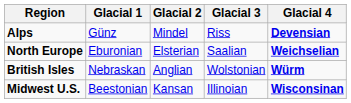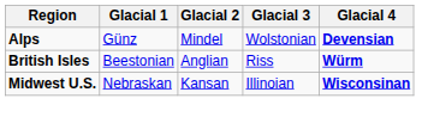 <table class="wikitable">
 <tr>
 <th>Region</th>
 <th>Glacial 1</th>
 <th>Glacial 2</th>
 <th>Glacial 3</th>
 <th>Glacial 4</th>
 </tr>
 <tr>
 <td><strong>Alps</strong></td>
 <td><a href='#'>Günz</a></td>
 <td><a href='#'>Mindel</a></td>
-<td><a href='#'>Riss</a></td>
+<td><a href='#'>Wolstonian</a></td>
 <td><strong><a href='#'>Devensian</a></strong></td>
 </tr>
 <tr>
-<td><strong>North Europe</strong></td>
-<td><a href='#'>Eburonian</a></td>
-<td><a href='#'>Elsterian</a></td>
-<td><a href='#'>Saalian</a></td>
-<td><strong><a href='#'>Weichselian</a></strong></td>
-</tr>
-<tr>
 <td><strong>British Isles</strong></td>
-<td><a href='#'>Nebraskan</a></td>
+<td><a href='#'>Beestonian</a></td>
 <td><a href='#'>Anglian</a></td>
-<td><a href='#'>Wolstonian</a></td>
+<td><a href='#'>Riss</a></td>
 <td><strong><a href='#'>Würm</a></strong></td>
 </tr>
 <tr>
 <td><strong>Midwest U.S.</strong></td>
-<td><a href='#'>Beestonian</a></td>
+<td><a href='#'>Nebraskan</a></td>
 <td><a href='#'>Kansan</a></td>
 <td><a href='#'>Illinoian</a></td>
 <td><strong><a href='#'>Wisconsinan</a></strong></td>
 </tr>
 </table>
